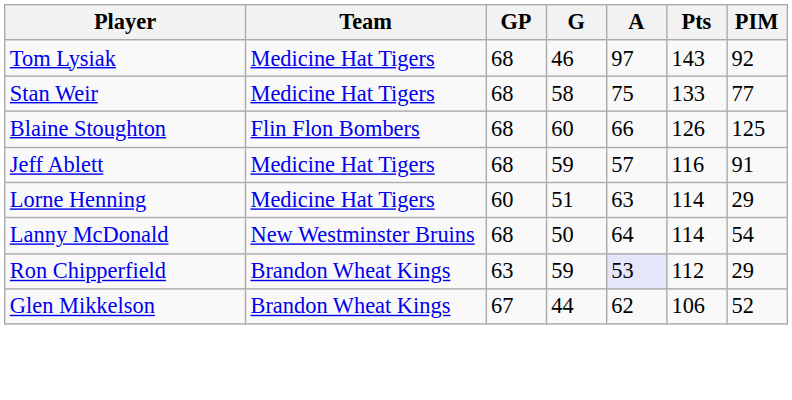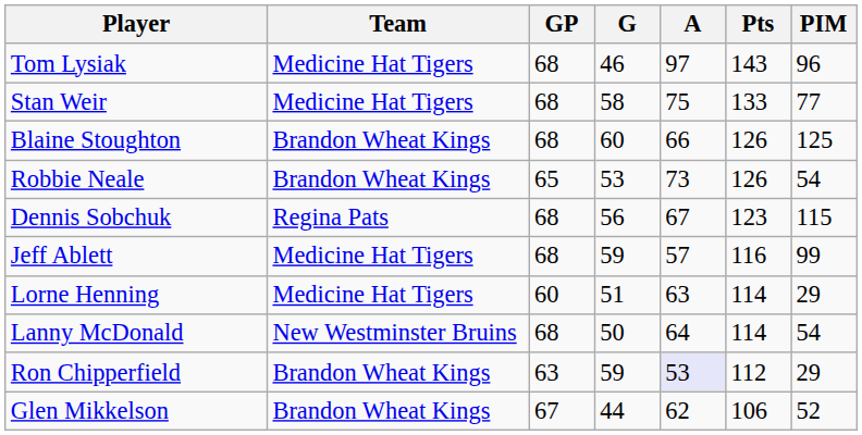 <table class="wikitable">
 <tr>
 <th width="30%">Player</th>
 <th width="30%">Team</th>
 <th width="7.5%">GP</th>
 <th width="7.5%">G</th>
 <th width="7.5%">A</th>
 <th width="7.5%">Pts</th>
 <th width="7.5%">PIM</th>
 </tr>
 <tr>
 <td><a href='#'>Tom Lysiak</a></td>
 <td><a href='#'>Medicine Hat Tigers</a></td>
 <td>68</td>
 <td>46</td>
 <td>97</td>
 <td>143</td>
-<td>92</td>
+<td>96</td>
 </tr>
 <tr>
 <td><a href='#'>Stan Weir</a></td>
 <td><a href='#'>Medicine Hat Tigers</a></td>
 <td>68</td>
 <td>58</td>
 <td>75</td>
 <td>133</td>
 <td>77</td>
 </tr>
 <tr>
 <td><a href='#'>Blaine Stoughton</a></td>
-<td><a href='#'>Flin Flon Bombers</a></td>
+<td><a href='#'>Brandon Wheat Kings</a></td>
 <td>68</td>
 <td>60</td>
 <td>66</td>
 <td>126</td>
 <td>125</td>
+</tr>
+<tr>
+<td><a href='#'>Robbie Neale</a></td>
+<td><a href='#'>Brandon Wheat Kings</a></td>
+<td>65</td>
+<td>53</td>
+<td>73</td>
+<td>126</td>
+<td>54</td>
+</tr>
+<tr>
+<td><a href='#'>Dennis Sobchuk</a></td>
+<td><a href='#'>Regina Pats</a></td>
+<td>68</td>
+<td>56</td>
+<td>67</td>
+<td>123</td>
+<td>115</td>
 </tr>
 <tr>
 <td><a href='#'>Jeff Ablett</a></td>
 <td><a href='#'>Medicine Hat Tigers</a></td>
 <td>68</td>
 <td>59</td>
 <td>57</td>
 <td>116</td>
-<td>91</td>
+<td>99</td>
 </tr>
 <tr>
 <td><a href='#'>Lorne Henning</a></td>
 <td><a href='#'>Medicine Hat Tigers</a></td>
 <td>60</td>
 <td>51</td>
 <td>63</td>
 <td>114</td>
 <td>29</td>
 </tr>
 <tr>
 <td><a href='#'>Lanny McDonald</a></td>
 <td><a href='#'>New Westminster Bruins</a></td>
 <td>68</td>
 <td>50</td>
 <td>64</td>
 <td>114</td>
 <td>54</td>
 </tr>
 <tr>
 <td><a href='#'>Ron Chipperfield</a></td>
 <td><a href='#'>Brandon Wheat Kings</a></td>
 <td>63</td>
 <td>59</td>
 <td style="background: lavender;">53</td>
 <td>112</td>
 <td>29</td>
 </tr>
 <tr>
 <td><a href='#'>Glen Mikkelson</a></td>
 <td><a href='#'>Brandon Wheat Kings</a></td>
 <td>67</td>
 <td>44</td>
 <td>62</td>
 <td>106</td>
 <td>52</td>
 </tr>
 </table>
